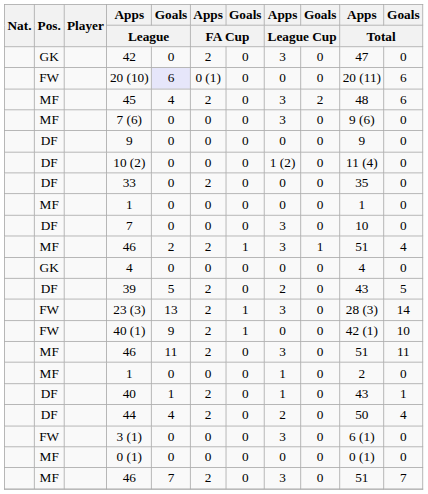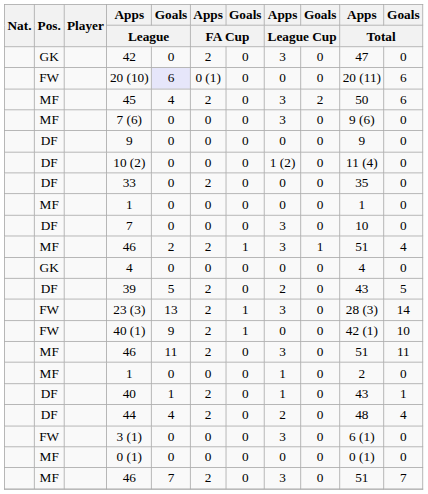 <table class="wikitable sortable" style="text-align: center">
 <tr>
 <th rowspan="2">Nat.</th>
 <th rowspan="2">Pos.</th>
 <th rowspan="2">Player</th>
 <th>Apps</th>
 <th>Goals</th>
 <th>Apps</th>
 <th>Goals</th>
 <th>Apps</th>
 <th>Goals</th>
 <th>Apps</th>
 <th>Goals</th>
 </tr>
 <tr class="unsortable">
 <th colspan="2">League</th>
 <th colspan="2">FA Cup</th>
 <th colspan="2">League Cup</th>
 <th colspan="2">Total</th>
 </tr>
 <tr>
 <td></td>
 <td>GK</td>
 <td align="left"></td>
 <td>42</td>
 <td>0</td>
 <td>2</td>
 <td>0</td>
 <td>3</td>
 <td>0</td>
 <td>47</td>
 <td>0</td>
 </tr>
 <tr>
 <td></td>
 <td>FW</td>
 <td align="left"></td>
 <td>20 (10)</td>
 <td style="background: lavender;">6</td>
 <td>0 (1)</td>
 <td>0</td>
 <td>0</td>
 <td>0</td>
 <td>20 (11)</td>
 <td>6</td>
 </tr>
 <tr>
 <td></td>
 <td>MF</td>
 <td align="left"></td>
 <td>45</td>
 <td>4</td>
 <td>2</td>
 <td>0</td>
 <td>3</td>
 <td>2</td>
-<td>48</td>
+<td>50</td>
 <td>6</td>
 </tr>
 <tr>
 <td></td>
 <td>MF</td>
 <td align="left"></td>
 <td>7 (6)</td>
 <td>0</td>
 <td>0</td>
 <td>0</td>
 <td>3</td>
 <td>0</td>
 <td>9 (6)</td>
 <td>0</td>
 </tr>
 <tr>
 <td></td>
 <td>DF</td>
 <td align="left"></td>
 <td>9</td>
 <td>0</td>
 <td>0</td>
 <td>0</td>
 <td>0</td>
 <td>0</td>
 <td>9</td>
 <td>0</td>
 </tr>
 <tr>
 <td></td>
 <td>DF</td>
 <td align="left"></td>
 <td>10 (2)</td>
 <td>0</td>
 <td>0</td>
 <td>0</td>
 <td>1 (2)</td>
 <td>0</td>
 <td>11 (4)</td>
 <td>0</td>
 </tr>
 <tr>
 <td></td>
 <td>DF</td>
 <td align="left"></td>
 <td>33</td>
 <td>0</td>
 <td>2</td>
 <td>0</td>
 <td>0</td>
 <td>0</td>
 <td>35</td>
 <td>0</td>
 </tr>
 <tr>
 <td></td>
 <td>MF</td>
 <td align="left"></td>
 <td>1</td>
 <td>0</td>
 <td>0</td>
 <td>0</td>
 <td>0</td>
 <td>0</td>
 <td>1</td>
 <td>0</td>
 </tr>
 <tr>
 <td></td>
 <td>DF</td>
 <td align="left"></td>
 <td>7</td>
 <td>0</td>
 <td>0</td>
 <td>0</td>
 <td>3</td>
 <td>0</td>
 <td>10</td>
 <td>0</td>
 </tr>
 <tr>
 <td></td>
 <td>MF</td>
 <td align="left"></td>
 <td>46</td>
 <td>2</td>
 <td>2</td>
 <td>1</td>
 <td>3</td>
 <td>1</td>
 <td>51</td>
 <td>4</td>
 </tr>
 <tr>
 <td></td>
 <td>GK</td>
 <td align="left"></td>
 <td>4</td>
 <td>0</td>
 <td>0</td>
 <td>0</td>
 <td>0</td>
 <td>0</td>
 <td>4</td>
 <td>0</td>
 </tr>
 <tr>
 <td></td>
 <td>DF</td>
 <td align="left"></td>
 <td>39</td>
 <td>5</td>
 <td>2</td>
 <td>0</td>
 <td>2</td>
 <td>0</td>
 <td>43</td>
 <td>5</td>
 </tr>
 <tr>
 <td></td>
 <td>FW</td>
 <td align="left"></td>
 <td>23 (3)</td>
 <td>13</td>
 <td>2</td>
 <td>1</td>
 <td>3</td>
 <td>0</td>
 <td>28 (3)</td>
 <td>14</td>
 </tr>
 <tr>
 <td></td>
 <td>FW</td>
 <td align="left"></td>
 <td>40 (1)</td>
 <td>9</td>
 <td>2</td>
 <td>1</td>
 <td>0</td>
 <td>0</td>
 <td>42 (1)</td>
 <td>10</td>
 </tr>
 <tr>
 <td></td>
 <td>MF</td>
 <td align="left"></td>
 <td>46</td>
 <td>11</td>
 <td>2</td>
 <td>0</td>
 <td>3</td>
 <td>0</td>
 <td>51</td>
 <td>11</td>
 </tr>
 <tr>
 <td></td>
 <td>MF</td>
 <td align="left"></td>
 <td>1</td>
 <td>0</td>
 <td>0</td>
 <td>0</td>
 <td>1</td>
 <td>0</td>
 <td>2</td>
 <td>0</td>
 </tr>
 <tr>
 <td></td>
 <td>DF</td>
 <td align="left"></td>
 <td>40</td>
 <td>1</td>
 <td>2</td>
 <td>0</td>
 <td>1</td>
 <td>0</td>
 <td>43</td>
 <td>1</td>
 </tr>
 <tr>
 <td></td>
 <td>DF</td>
 <td align="left"></td>
 <td>44</td>
 <td>4</td>
 <td>2</td>
 <td>0</td>
 <td>2</td>
 <td>0</td>
-<td>50</td>
+<td>48</td>
 <td>4</td>
 </tr>
 <tr>
 <td></td>
 <td>FW</td>
 <td align="left"></td>
 <td>3 (1)</td>
 <td>0</td>
 <td>0</td>
 <td>0</td>
 <td>3</td>
 <td>0</td>
 <td>6 (1)</td>
 <td>0</td>
 </tr>
 <tr>
 <td></td>
 <td>MF</td>
 <td align="left"></td>
 <td>0 (1)</td>
 <td>0</td>
 <td>0</td>
 <td>0</td>
 <td>0</td>
 <td>0</td>
 <td>0 (1)</td>
 <td>0</td>
 </tr>
 <tr>
 <td></td>
 <td>MF</td>
 <td align="left"></td>
 <td>46</td>
 <td>7</td>
 <td>2</td>
 <td>0</td>
 <td>3</td>
 <td>0</td>
 <td>51</td>
 <td>7</td>
 </tr>
 <tr>
 </tr>
 </table>
